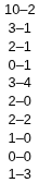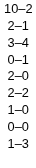 <table cellspacing=1 width=70%>
 <tr>
 <th width=25%></th>
 <th width=30%></th>
 <th width=15%></th>
 <th width=30%></th>
 </tr>
 <tr>
 <td></td>
 <td align=right></td>
 <td align=center>10–2</td>
 <td></td>
 </tr>
 <tr>
 <td></td>
 <td align=right></td>
-<td align=center>3–1</td>
-<td></td>
-</tr>
-<tr>
-<td></td>
-<td align=right></td>
 <td align=center>2–1</td>
 <td></td>
 </tr>
 <tr>
 <td></td>
 <td align=right></td>
-<td align=center>0–1</td>
+<td align=center>3–4</td>
 <td></td>
 </tr>
 <tr>
 <td></td>
 <td align=right></td>
-<td align=center>3–4</td>
+<td align=center>0–1</td>
 <td></td>
 </tr>
 <tr>
 <td></td>
 <td align=right></td>
 <td align=center>2–0</td>
 <td></td>
 </tr>
 <tr>
 <td></td>
 <td align=right></td>
 <td align=center>2–2</td>
 <td></td>
 </tr>
 <tr>
 <td></td>
 <td align=right></td>
 <td align=center>1–0</td>
 <td></td>
 </tr>
 <tr>
 <td></td>
 <td align=right></td>
 <td align=center>0–0</td>
 <td></td>
 </tr>
 <tr>
 <td></td>
 <td align=right></td>
 <td align=center>1–3</td>
 <td></td>
 </tr>
 </table>
